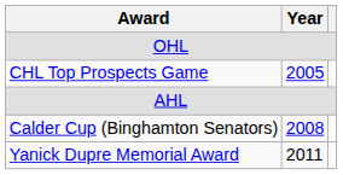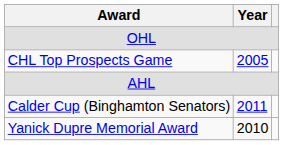 <table class="wikitable">
 <tr>
 <th>Award</th>
 <th>Year</th>
 <th></th>
 </tr>
 <tr ALIGN="center" bgcolor="#e0e0e0">
 <td colspan="3"><a href='#'>OHL</a></td>
 </tr>
 <tr>
 <td><a href='#'>CHL Top Prospects Game</a></td>
 <td><a href='#'>2005</a></td>
 <td></td>
 </tr>
 <tr ALIGN="center" bgcolor="#e0e0e0">
 <td colspan="3"><a href='#'>AHL</a></td>
 </tr>
 <tr>
 <td><a href='#'>Calder Cup</a> (Binghamton Senators)</td>
-<td><a href='#'>2008</a></td>
+<td><a href='#'>2011</a></td>
 <td></td>
 </tr>
 <tr>
 <td><a href='#'>Yanick Dupre Memorial Award</a></td>
-<td>2011</td>
+<td>2010</td>
 <td></td>
 </tr>
 </table>
